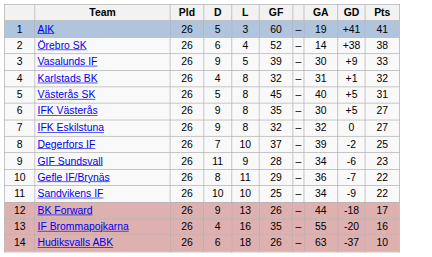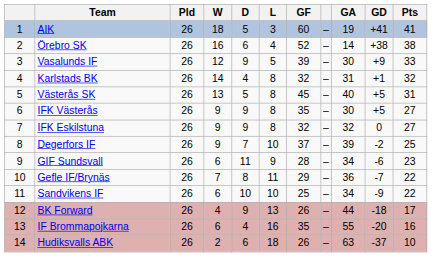 <table class="wikitable" style="text-align: center">
 <tr>
 <th style="width: 40px;"></th>
 <th style="width: 200px;">Team</th>
 <th style="width: 45px;">Pld</th>
+<th style="width: 35px;">W</th>
 <th style="width: 35px;">D</th>
 <th style="width: 35px;">L</th>
 <th style="width: 45px;">GF</th>
 <th></th>
 <th style="width: 45px;">GA</th>
 <th style="width: 35px;">GD</th>
 <th style="width: 45px;">Pts</th>
 </tr>
 <tr style="background: #b0c4de">
 <td>1</td>
 <td style="text-align: left;"><a href='#'>AIK</a></td>
 <td>26</td>
+<td>18</td>
 <td>5</td>
 <td>3</td>
 <td>60</td>
 <td>–</td>
 <td>19</td>
 <td>+41</td>
 <td>41</td>
 </tr>
 <tr>
 <td>2</td>
 <td style="text-align: left;"><a href='#'>Örebro SK</a></td>
 <td>26</td>
+<td>16</td>
 <td>6</td>
 <td>4</td>
 <td>52</td>
 <td>–</td>
 <td>14</td>
 <td>+38</td>
 <td>38</td>
 </tr>
 <tr>
 <td>3</td>
 <td style="text-align: left;"><a href='#'>Vasalunds IF</a></td>
 <td>26</td>
+<td>12</td>
 <td>9</td>
 <td>5</td>
 <td>39</td>
 <td>–</td>
 <td>30</td>
 <td>+9</td>
 <td>33</td>
 </tr>
 <tr>
 <td>4</td>
 <td style="text-align: left;"><a href='#'>Karlstads BK</a></td>
 <td>26</td>
+<td>14</td>
 <td>4</td>
 <td>8</td>
 <td>32</td>
 <td>–</td>
 <td>31</td>
 <td>+1</td>
 <td>32</td>
 </tr>
 <tr>
 <td>5</td>
 <td style="text-align: left;"><a href='#'>Västerås SK</a></td>
 <td>26</td>
+<td>13</td>
 <td>5</td>
 <td>8</td>
 <td>45</td>
 <td>–</td>
 <td>40</td>
 <td>+5</td>
 <td>31</td>
 </tr>
 <tr>
 <td>6</td>
 <td style="text-align: left;"><a href='#'>IFK Västerås</a></td>
 <td>26</td>
 <td>9</td>
+<td>9</td>
 <td>8</td>
 <td>35</td>
 <td>–</td>
 <td>30</td>
 <td>+5</td>
 <td>27</td>
 </tr>
 <tr>
 <td>7</td>
 <td style="text-align: left;"><a href='#'>IFK Eskilstuna</a></td>
 <td>26</td>
 <td>9</td>
+<td>9</td>
 <td>8</td>
 <td>32</td>
 <td>–</td>
 <td>32</td>
 <td>0</td>
 <td>27</td>
 </tr>
 <tr>
 <td>8</td>
 <td style="text-align: left;"><a href='#'>Degerfors IF</a></td>
 <td>26</td>
+<td>9</td>
 <td>7</td>
 <td>10</td>
 <td>37</td>
 <td>–</td>
 <td>39</td>
 <td>-2</td>
 <td>25</td>
 </tr>
 <tr>
 <td>9</td>
 <td style="text-align: left;"><a href='#'>GIF Sundsvall</a></td>
 <td>26</td>
+<td>6</td>
 <td>11</td>
 <td>9</td>
 <td>28</td>
 <td>–</td>
 <td>34</td>
 <td>-6</td>
 <td>23</td>
 </tr>
 <tr>
 <td>10</td>
 <td style="text-align: left;"><a href='#'>Gefle IF/Brynäs</a></td>
 <td>26</td>
+<td>7</td>
 <td>8</td>
 <td>11</td>
 <td>29</td>
 <td>–</td>
 <td>36</td>
 <td>-7</td>
 <td>22</td>
 </tr>
 <tr>
 <td>11</td>
 <td style="text-align: left;"><a href='#'>Sandvikens IF</a></td>
 <td>26</td>
+<td>6</td>
 <td>10</td>
 <td>10</td>
 <td>25</td>
 <td>–</td>
 <td>34</td>
 <td>-9</td>
 <td>22</td>
 </tr>
 <tr style="background: #deb0b0">
 <td>12</td>
 <td style="text-align: left;"><a href='#'>BK Forward</a></td>
 <td>26</td>
+<td>4</td>
 <td>9</td>
 <td>13</td>
 <td>26</td>
 <td>–</td>
 <td>44</td>
 <td>-18</td>
 <td>17</td>
 </tr>
 <tr style="background: #deb0b0">
 <td>13</td>
 <td style="text-align: left;"><a href='#'>IF Brommapojkarna</a></td>
 <td>26</td>
+<td>6</td>
 <td>4</td>
 <td>16</td>
 <td>35</td>
 <td>–</td>
 <td>55</td>
 <td>-20</td>
 <td>16</td>
 </tr>
 <tr style="background: #deb0b0">
 <td>14</td>
 <td style="text-align: left;"><a href='#'>Hudiksvalls ABK</a></td>
 <td>26</td>
+<td>2</td>
 <td>6</td>
 <td>18</td>
 <td>26</td>
 <td>–</td>
 <td>63</td>
 <td>-37</td>
 <td>10</td>
 </tr>
 </table>
